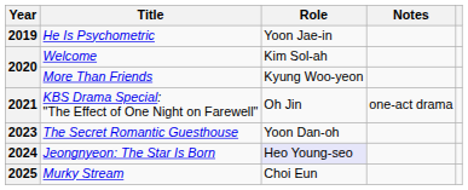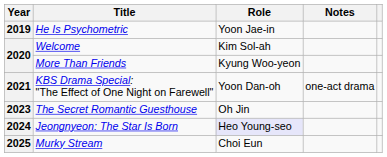 <table class="wikitable plainrowheaders sortable">
 <tr>
 <th scope="col">Year</th>
 <th scope="col">Title</th>
 <th scope="col">Role</th>
 <th scope="col">Notes</th>
 <th scope="col" class="unsortable"></th>
 </tr>
 <tr>
 <th scope="row">2019</th>
 <td><em><a href='#'>He Is Psychometric</a></em></td>
 <td>Yoon Jae-in</td>
 <td></td>
 <td style="text-align:center"></td>
 </tr>
 <tr>
 <th scope="row" rowspan="2">2020</th>
 <td><em><a href='#'>Welcome</a></em></td>
 <td>Kim Sol-ah</td>
 <td></td>
 <td style="text-align:center"></td>
 </tr>
 <tr>
 <td><em><a href='#'>More Than Friends</a></em></td>
 <td>Kyung Woo-yeon</td>
 <td></td>
 <td style="text-align:center"></td>
 </tr>
 <tr>
 <th scope="row">2021</th>
 <td><em><a href='#'>KBS Drama Special</a>:</em><br>"The Effect of One Night on Farewell"</td>
-<td>Oh Jin</td>
+<td>Yoon Dan-oh</td>
 <td>one-act drama</td>
 <td style="text-align:center"></td>
 </tr>
 <tr>
 <th scope="row">2023</th>
 <td><em><a href='#'>The Secret Romantic Guesthouse</a></em></td>
-<td>Yoon Dan-oh</td>
+<td>Oh Jin</td>
 <td></td>
 <td style="text-align:center"></td>
 </tr>
 <tr>
 <th scope="row">2024</th>
 <td><em><a href='#'>Jeongnyeon: The Star Is Born</a></em></td>
 <td style="background: lavender;">Heo Young-seo</td>
 <td></td>
 <td style="text-align:center"></td>
 </tr>
 <tr>
 <th scope="row">2025</th>
 <td><em><a href='#'>Murky Stream</a></em></td>
 <td>Choi Eun</td>
 <td></td>
 <td style="text-align:center"></td>
 </tr>
 </table>
